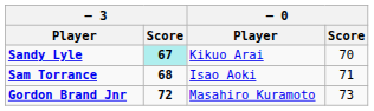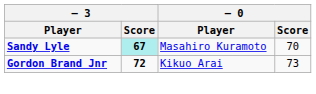 <table class=wikitable>
 <tr>
 <th colspan=2> – 3</th>
 <th colspan=2> – 0</th>
 </tr>
 <tr>
 <th width=140>Player</th>
 <th>Score</th>
 <th width=140>Player</th>
 <th>Score</th>
 </tr>
 <tr>
 <td><strong><a href='#'>Sandy Lyle</a></strong></td>
 <td align=center style="background: paleturquoise;"><strong>67</strong></td>
-<td><a href='#'>Kikuo Arai</a></td>
+<td><a href='#'>Masahiro Kuramoto</a></td>
 <td align=center>70</td>
-</tr>
-<tr>
-<td><strong><a href='#'>Sam Torrance</a></strong></td>
-<td align=center><strong>68</strong></td>
-<td><a href='#'>Isao Aoki</a></td>
-<td align=center>71</td>
 </tr>
 <tr>
 <td><strong><a href='#'>Gordon Brand Jnr</a></strong></td>
 <td align=center><strong>72</strong></td>
-<td><a href='#'>Masahiro Kuramoto</a></td>
+<td><a href='#'>Kikuo Arai</a></td>
 <td align=center>73</td>
 </tr>
 </table>
